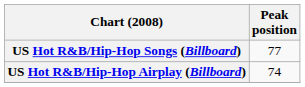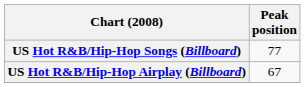 <table class="wikitable sortable plainrowheaders" style="text-align: center;">
 <tr>
 <th>Chart (2008)</th>
 <th>Peak<br>position</th>
 </tr>
 <tr>
 <th scope="row">US <a href='#'>Hot R&B/Hip-Hop Songs</a> (<em><a href='#'>Billboard</a></em>)</th>
 <td align="center">77</td>
 </tr>
 <tr>
 <th scope="row">US <a href='#'>Hot R&B/Hip-Hop Airplay</a> (<em><a href='#'>Billboard</a></em>)</th>
-<td align="center">74</td>
+<td align="center">67</td>
 </tr>
 <tr>
 </tr>
 </table>
